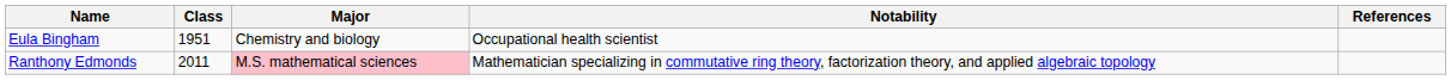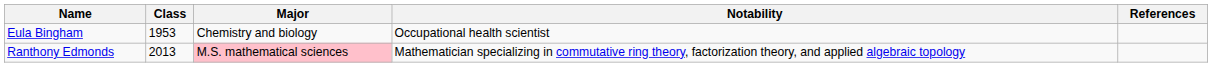 <table class="wikitable" style="width:100%;">
 <tr>
 <th>Name</th>
 <th>Class</th>
 <th>Major</th>
 <th>Notability</th>
 <th>References</th>
 </tr>
 <tr>
 <td><a href='#'>Eula Bingham</a></td>
-<td>1951</td>
+<td>1953</td>
 <td>Chemistry and biology</td>
 <td>Occupational health scientist</td>
 <td></td>
 </tr>
 <tr>
 <td><a href='#'>Ranthony Edmonds</a></td>
-<td>2011</td>
+<td>2013</td>
 <td style="background: pink;">M.S. mathematical sciences</td>
 <td>Mathematician specializing in <a href='#'>commutative ring theory</a>, factorization theory, and applied <a href='#'>algebraic topology</a></td>
 <td></td>
 </tr>
 </table>
